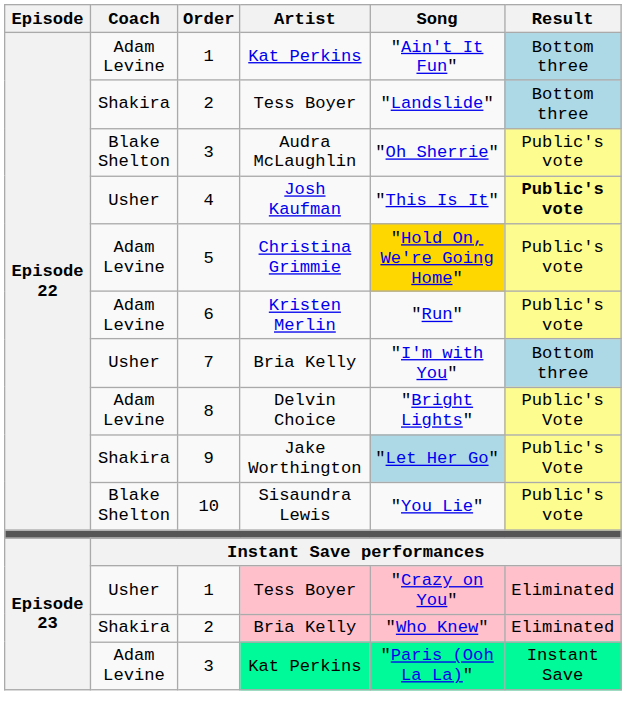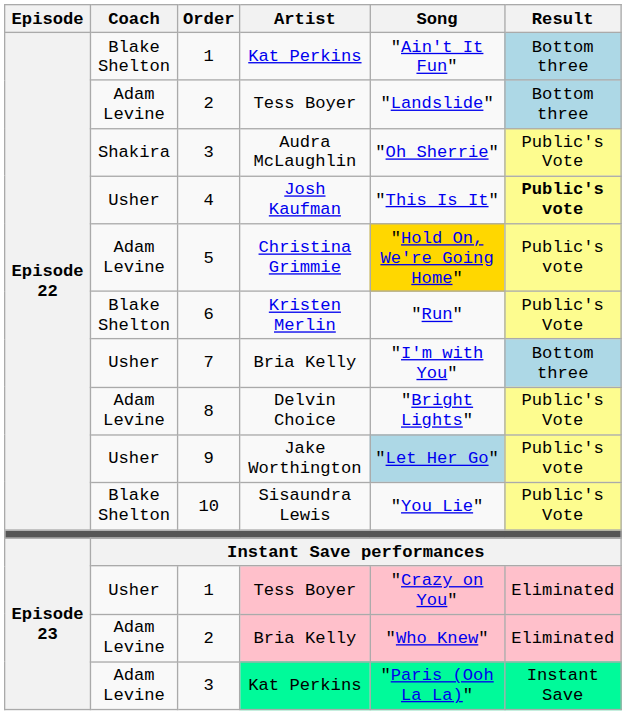 <table class="wikitable" style="text-align:center; width:75%;">
 <tr>
 <th scope="col" style="width:10%;">Episode</th>
 <th scope="col" width="12%">Coach</th>
 <th scope="col" width="05%">Order</th>
 <th scope="col" width="15%">Artist</th>
 <th scope="col" width="20%">Song</th>
 <th scope="col" width="10%">Result</th>
 </tr>
 <tr>
 <th rowspan="10" scope="row">Episode 22<br><small></small></th>
-<td>Adam Levine</td>
+<td>Blake Shelton</td>
 <td scope="row">1</td>
 <td><a href='#'>Kat Perkins</a></td>
 <td>"<a href='#'>Ain't It Fun</a>"</td>
 <td style="background:#add8e6;">Bottom three</td>
 </tr>
 <tr>
-<td>Shakira</td>
+<td>Adam Levine</td>
 <td scope="row">2</td>
 <td>Tess Boyer</td>
 <td>"<a href='#'>Landslide</a>"</td>
 <td style="background:#add8e6;">Bottom three</td>
 </tr>
 <tr>
-<td>Blake Shelton</td>
+<td>Shakira</td>
 <td scope="row">3</td>
 <td>Audra McLaughlin</td>
 <td>"<a href='#'>Oh Sherrie</a>"</td>
-<td style="background:#fdfc8f;">Public's vote</td>
+<td style="background:#fdfc8f;">Public's Vote</td>
 </tr>
 <tr>
 <td>Usher</td>
 <td scope="row">4</td>
 <td><a href='#'>Josh Kaufman</a></td>
 <td>"<a href='#'>This Is It</a>"</td>
 <td style="background:#fdfc8f;"><strong>Public's vote</strong></td>
 </tr>
 <tr>
 <td>Adam Levine</td>
 <td scope="row">5</td>
 <td><a href='#'>Christina Grimmie</a></td>
 <td style="background:gold;">"<a href='#'>Hold On, We're Going Home</a>"</td>
 <td style="background:#fdfc8f;">Public's vote</td>
 </tr>
 <tr>
-<td>Adam Levine</td>
+<td>Blake Shelton</td>
 <td scope="row">6</td>
 <td><a href='#'>Kristen Merlin</a></td>
 <td>"<a href='#'>Run</a>"</td>
-<td style="background:#fdfc8f;">Public's vote</td>
+<td style="background:#fdfc8f;">Public's Vote</td>
 </tr>
 <tr>
 <td>Usher</td>
 <td scope="row">7</td>
 <td>Bria Kelly</td>
 <td>"<a href='#'>I'm with You</a>"</td>
 <td style="background:#add8e6;">Bottom three</td>
 </tr>
 <tr>
 <td>Adam Levine</td>
 <td scope="row">8</td>
 <td>Delvin Choice</td>
 <td>"<a href='#'>Bright Lights</a>"</td>
 <td style="background:#fdfc8f;">Public's Vote</td>
 </tr>
 <tr>
-<td>Shakira</td>
+<td>Usher</td>
 <td scope="row">9</td>
 <td>Jake Worthington</td>
 <td style="background: lightblue;">"<a href='#'>Let Her Go</a>"</td>
-<td style="background:#fdfc8f;">Public's Vote</td>
+<td style="background:#fdfc8f;">Public's vote</td>
 </tr>
 <tr>
 <td>Blake Shelton</td>
 <td scope="row">10</td>
 <td>Sisaundra Lewis</td>
 <td>"<a href='#'>You Lie</a>"</td>
-<td style="background:#fdfc8f;">Public's vote</td>
+<td style="background:#fdfc8f;">Public's Vote</td>
 </tr>
 <tr>
 <td colspan="6" style="background:#555;"></td>
 </tr>
 <tr>
 <th rowspan="10" scope="row">Episode 23<br><small></small></th>
 </tr>
 <tr>
 <th colspan="5">Instant Save performances</th>
 </tr>
 <tr>
 <td>Usher</td>
 <td>1</td>
 <td style="background:pink;">Tess Boyer</td>
 <td style="background:pink;">"<a href='#'>Crazy on You</a>"</td>
 <td style="background:pink;">Eliminated</td>
 </tr>
 <tr>
-<td>Shakira</td>
+<td>Adam Levine</td>
 <td>2</td>
 <td style="background:pink;">Bria Kelly</td>
 <td style="background:pink;">"<a href='#'>Who Knew</a>"</td>
 <td style="background:pink;">Eliminated</td>
 </tr>
 <tr>
 <td>Adam Levine</td>
 <td>3</td>
 <td style="background:#00FA9A;">Kat Perkins</td>
 <td style="background:#00FA9A;">"<a href='#'>Paris (Ooh La La)</a>"</td>
 <td style="background:#00FA9A;">Instant Save</td>
 </tr>
 </table>
